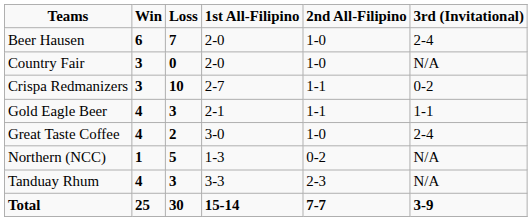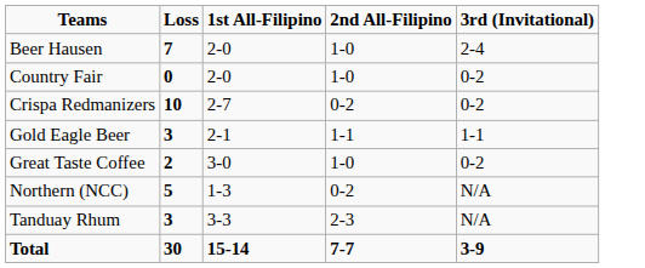 <table class=wikitable sortable>
 <tr align=center>
 <td><strong>Teams</strong></td>
-<td><strong>Win</strong></td>
 <td><strong>Loss</strong></td>
 <td><strong>1st All-Filipino</strong></td>
 <td><strong>2nd All-Filipino</strong></td>
 <td><strong>3rd (Invitational)</strong></td>
 </tr>
 <tr>
 <td>Beer Hausen</td>
-<td><strong>6</strong></td>
 <td><strong>7</strong></td>
 <td>2-0</td>
 <td>1-0</td>
 <td>2-4</td>
 </tr>
 <tr>
 <td>Country Fair</td>
-<td><strong>3</strong></td>
 <td><strong>0</strong></td>
 <td>2-0</td>
 <td>1-0</td>
-<td>N/A</td>
+<td>0-2</td>
 </tr>
 <tr>
 <td>Crispa Redmanizers</td>
-<td><strong>3</strong></td>
 <td><strong>10</strong></td>
 <td>2-7</td>
-<td>1-1</td>
+<td>0-2</td>
 <td>0-2</td>
 </tr>
 <tr>
 <td>Gold Eagle Beer</td>
-<td><strong>4</strong></td>
 <td><strong>3</strong></td>
 <td>2-1</td>
 <td>1-1</td>
 <td>1-1</td>
 </tr>
 <tr>
 <td>Great Taste Coffee</td>
-<td><strong>4</strong></td>
 <td><strong>2</strong></td>
 <td>3-0</td>
 <td>1-0</td>
-<td>2-4</td>
+<td>0-2</td>
 </tr>
 <tr>
 <td>Northern (NCC)</td>
-<td><strong>1</strong></td>
 <td><strong>5</strong></td>
 <td>1-3</td>
 <td>0-2</td>
 <td>N/A</td>
 </tr>
 <tr>
 <td>Tanduay Rhum</td>
-<td><strong>4</strong></td>
 <td><strong>3</strong></td>
 <td>3-3</td>
 <td>2-3</td>
 <td>N/A</td>
 </tr>
 <tr>
 <td><strong>Total</strong></td>
-<td><strong>25</strong></td>
 <td><strong>30</strong></td>
 <td><strong>15-14</strong></td>
 <td><strong>7-7</strong></td>
 <td><strong>3-9</strong></td>
 </tr>
 </table>
